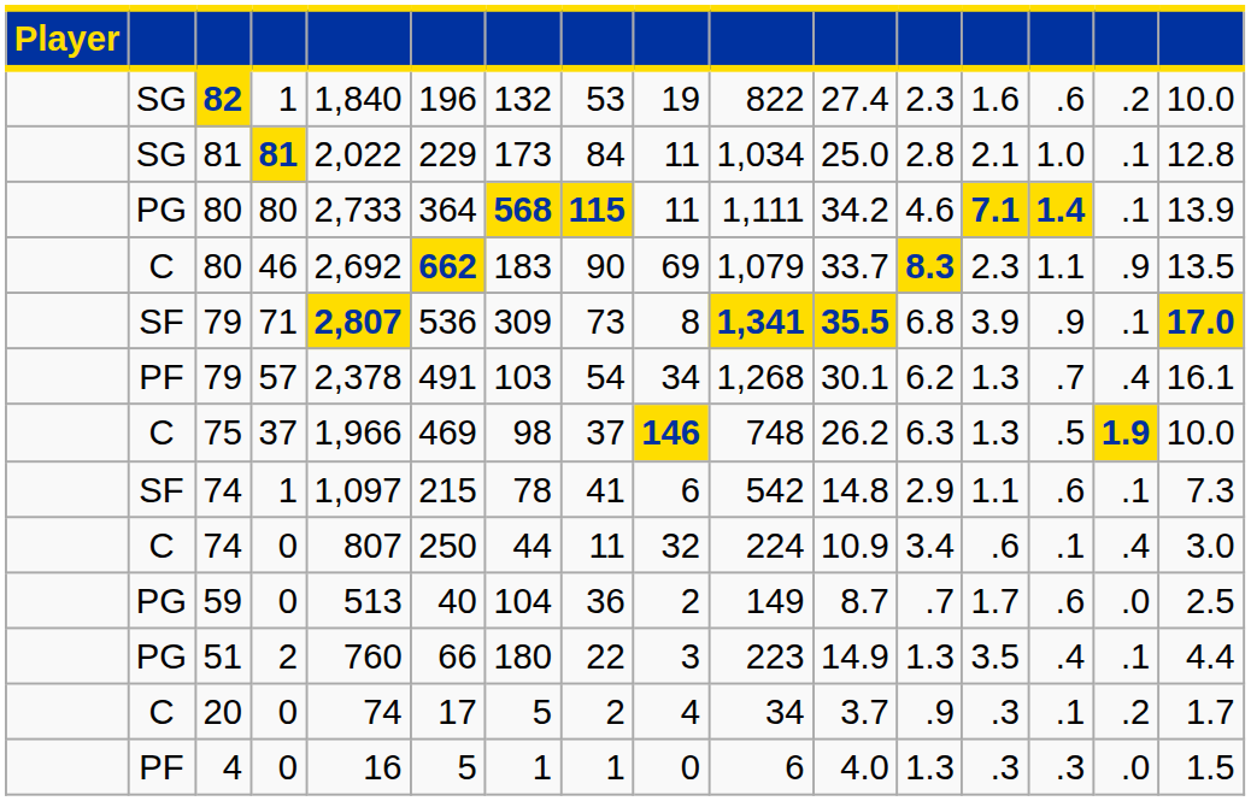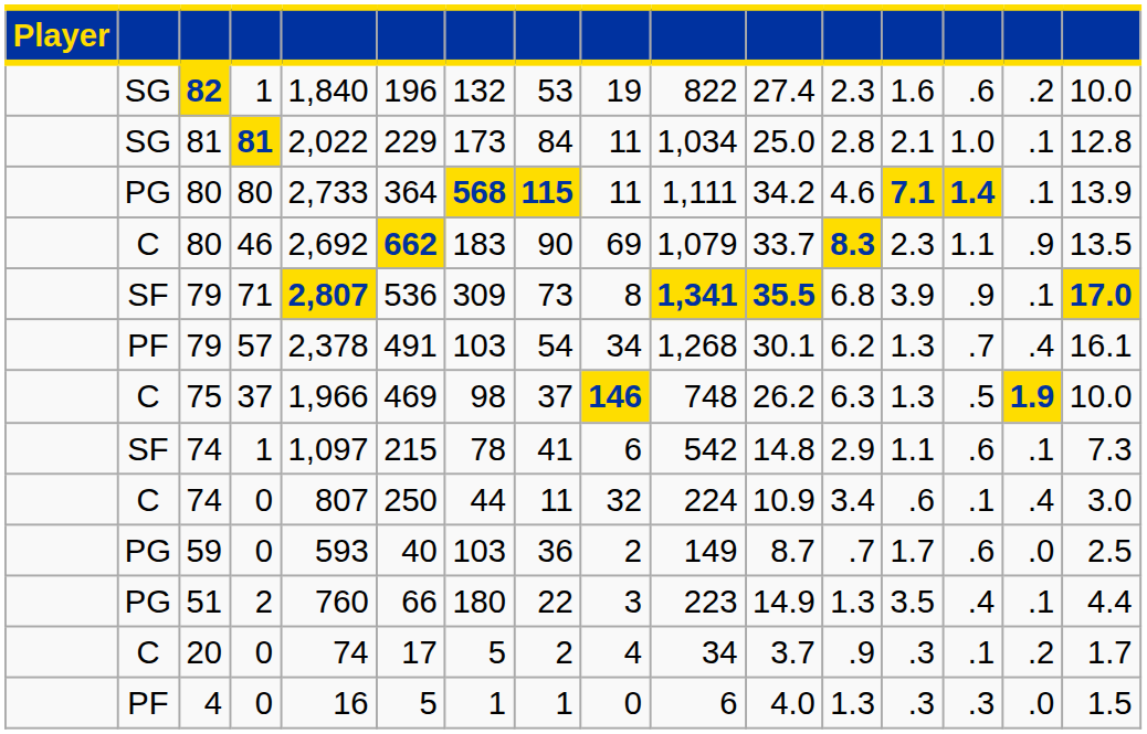 <table class="wikitable sortable" style="font-size: 95%; text-align:right;">
 <tr>
 <th style="background:#0032A0; color:#FEDD00; border-top:#FEDD00 3px solid; border-bottom:#FEDD00 3px solid;">Player</th>
 <th style="background:#0032A0; color:#FEDD00; border-top:#FEDD00 3px solid; border-bottom:#FEDD00 3px solid;"></th>
 <th style="background:#0032A0; color:#FEDD00; border-top:#FEDD00 3px solid; border-bottom:#FEDD00 3px solid;"></th>
 <th style="background:#0032A0; color:#FEDD00; border-top:#FEDD00 3px solid; border-bottom:#FEDD00 3px solid;"></th>
 <th style="background:#0032A0; color:#FEDD00; border-top:#FEDD00 3px solid; border-bottom:#FEDD00 3px solid;"></th>
 <th style="background:#0032A0; color:#FEDD00; border-top:#FEDD00 3px solid; border-bottom:#FEDD00 3px solid;"></th>
 <th style="background:#0032A0; color:#FEDD00; border-top:#FEDD00 3px solid; border-bottom:#FEDD00 3px solid;"></th>
 <th style="background:#0032A0; color:#FEDD00; border-top:#FEDD00 3px solid; border-bottom:#FEDD00 3px solid;"></th>
 <th style="background:#0032A0; color:#FEDD00; border-top:#FEDD00 3px solid; border-bottom:#FEDD00 3px solid;"></th>
 <th style="background:#0032A0; color:#FEDD00; border-top:#FEDD00 3px solid; border-bottom:#FEDD00 3px solid;"></th>
 <th style="background:#0032A0; color:#FEDD00; border-top:#FEDD00 3px solid; border-bottom:#FEDD00 3px solid;"></th>
 <th style="background:#0032A0; color:#FEDD00; border-top:#FEDD00 3px solid; border-bottom:#FEDD00 3px solid;"></th>
 <th style="background:#0032A0; color:#FEDD00; border-top:#FEDD00 3px solid; border-bottom:#FEDD00 3px solid;"></th>
 <th style="background:#0032A0; color:#FEDD00; border-top:#FEDD00 3px solid; border-bottom:#FEDD00 3px solid;"></th>
 <th style="background:#0032A0; color:#FEDD00; border-top:#FEDD00 3px solid; border-bottom:#FEDD00 3px solid;"></th>
 <th style="background:#0032A0; color:#FEDD00; border-top:#FEDD00 3px solid; border-bottom:#FEDD00 3px solid;"></th>
 </tr>
 <tr>
 <td style="text-align:left;"></td>
 <td style="text-align:center;">SG</td>
 <td style="background:#FEDD00; color:#0032A0;"><strong>82</strong></td>
 <td>1</td>
 <td>1,840</td>
 <td>196</td>
 <td>132</td>
 <td>53</td>
 <td>19</td>
 <td>822</td>
 <td>27.4</td>
 <td>2.3</td>
 <td>1.6</td>
 <td>.6</td>
 <td>.2</td>
 <td>10.0</td>
 </tr>
 <tr>
 <td style="text-align:left;"></td>
 <td style="text-align:center;">SG</td>
 <td>81</td>
 <td style="background:#FEDD00; color:#0032A0;"><strong>81</strong></td>
 <td>2,022</td>
 <td>229</td>
 <td>173</td>
 <td>84</td>
 <td>11</td>
 <td>1,034</td>
 <td>25.0</td>
 <td>2.8</td>
 <td>2.1</td>
 <td>1.0</td>
 <td>.1</td>
 <td>12.8</td>
 </tr>
 <tr>
 <td style="text-align:left;"></td>
 <td style="text-align:center;">PG</td>
 <td>80</td>
 <td>80</td>
 <td>2,733</td>
 <td>364</td>
 <td style="background:#FEDD00; color:#0032A0;"><strong>568</strong></td>
 <td style="background:#FEDD00; color:#0032A0;"><strong>115</strong></td>
 <td>11</td>
 <td>1,111</td>
 <td>34.2</td>
 <td>4.6</td>
 <td style="background:#FEDD00; color:#0032A0;"><strong>7.1</strong></td>
 <td style="background:#FEDD00; color:#0032A0;"><strong>1.4</strong></td>
 <td>.1</td>
 <td>13.9</td>
 </tr>
 <tr>
 <td style="text-align:left;"></td>
 <td style="text-align:center;">C</td>
 <td>80</td>
 <td>46</td>
 <td>2,692</td>
 <td style="background:#FEDD00; color:#0032A0;"><strong>662</strong></td>
 <td>183</td>
 <td>90</td>
 <td>69</td>
 <td>1,079</td>
 <td>33.7</td>
 <td style="background:#FEDD00; color:#0032A0;"><strong>8.3</strong></td>
 <td>2.3</td>
 <td>1.1</td>
 <td>.9</td>
 <td>13.5</td>
 </tr>
 <tr>
 <td style="text-align:left;"></td>
 <td style="text-align:center;">SF</td>
 <td>79</td>
 <td>71</td>
 <td style="background:#FEDD00; color:#0032A0;"><strong>2,807</strong></td>
 <td>536</td>
 <td>309</td>
 <td>73</td>
 <td>8</td>
 <td style="background:#FEDD00; color:#0032A0;"><strong>1,341</strong></td>
 <td style="background:#FEDD00; color:#0032A0;"><strong>35.5</strong></td>
 <td>6.8</td>
 <td>3.9</td>
 <td>.9</td>
 <td>.1</td>
 <td style="background:#FEDD00; color:#0032A0;"><strong>17.0</strong></td>
 </tr>
 <tr>
 <td style="text-align:left;"></td>
 <td style="text-align:center;">PF</td>
 <td>79</td>
 <td>57</td>
 <td>2,378</td>
 <td>491</td>
 <td>103</td>
 <td>54</td>
 <td>34</td>
 <td>1,268</td>
 <td>30.1</td>
 <td>6.2</td>
 <td>1.3</td>
 <td>.7</td>
 <td>.4</td>
 <td>16.1</td>
 </tr>
 <tr>
 <td style="text-align:left;"></td>
 <td style="text-align:center;">C</td>
 <td>75</td>
 <td>37</td>
 <td>1,966</td>
 <td>469</td>
 <td>98</td>
 <td>37</td>
 <td style="background:#FEDD00; color:#0032A0;"><strong>146</strong></td>
 <td>748</td>
 <td>26.2</td>
 <td>6.3</td>
 <td>1.3</td>
 <td>.5</td>
 <td style="background:#FEDD00; color:#0032A0;"><strong>1.9</strong></td>
 <td>10.0</td>
 </tr>
 <tr>
 <td style="text-align:left;"></td>
 <td style="text-align:center;">SF</td>
 <td>74</td>
 <td>1</td>
 <td>1,097</td>
 <td>215</td>
 <td>78</td>
 <td>41</td>
 <td>6</td>
 <td>542</td>
 <td>14.8</td>
 <td>2.9</td>
 <td>1.1</td>
 <td>.6</td>
 <td>.1</td>
 <td>7.3</td>
 </tr>
 <tr>
 <td style="text-align:left;"></td>
 <td style="text-align:center;">C</td>
 <td>74</td>
 <td>0</td>
 <td>807</td>
 <td>250</td>
 <td>44</td>
 <td>11</td>
 <td>32</td>
 <td>224</td>
 <td>10.9</td>
 <td>3.4</td>
 <td>.6</td>
 <td>.1</td>
 <td>.4</td>
 <td>3.0</td>
 </tr>
 <tr>
 <td style="text-align:left;"></td>
 <td style="text-align:center;">PG</td>
 <td>59</td>
 <td>0</td>
-<td>513</td>
+<td>593</td>
 <td>40</td>
-<td>104</td>
+<td>103</td>
 <td>36</td>
 <td>2</td>
 <td>149</td>
 <td>8.7</td>
 <td>.7</td>
 <td>1.7</td>
 <td>.6</td>
 <td>.0</td>
 <td>2.5</td>
 </tr>
 <tr>
 <td style="text-align:left;"></td>
 <td style="text-align:center;">PG</td>
 <td>51</td>
 <td>2</td>
 <td>760</td>
 <td>66</td>
 <td>180</td>
 <td>22</td>
 <td>3</td>
 <td>223</td>
 <td>14.9</td>
 <td>1.3</td>
 <td>3.5</td>
 <td>.4</td>
 <td>.1</td>
 <td>4.4</td>
 </tr>
 <tr>
 <td style="text-align:left;"></td>
 <td style="text-align:center;">C</td>
 <td>20</td>
 <td>0</td>
 <td>74</td>
 <td>17</td>
 <td>5</td>
 <td>2</td>
 <td>4</td>
 <td>34</td>
 <td>3.7</td>
 <td>.9</td>
 <td>.3</td>
 <td>.1</td>
 <td>.2</td>
 <td>1.7</td>
 </tr>
 <tr>
 <td style="text-align:left;"></td>
 <td style="text-align:center;">PF</td>
 <td>4</td>
 <td>0</td>
 <td>16</td>
 <td>5</td>
 <td>1</td>
 <td>1</td>
 <td>0</td>
 <td>6</td>
 <td>4.0</td>
 <td>1.3</td>
 <td>.3</td>
 <td>.3</td>
 <td>.0</td>
 <td>1.5</td>
 </tr>
 </table>
